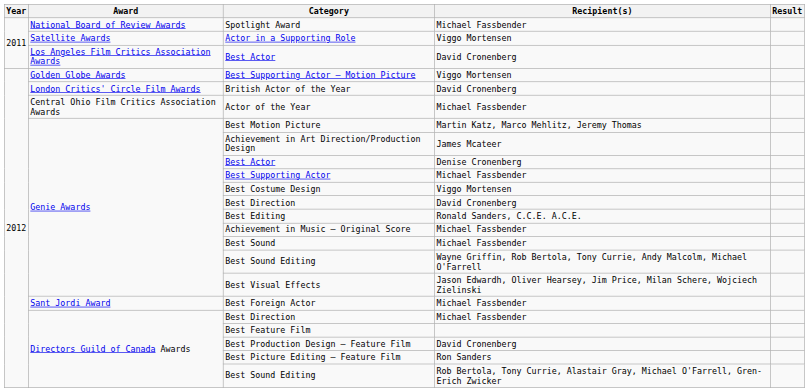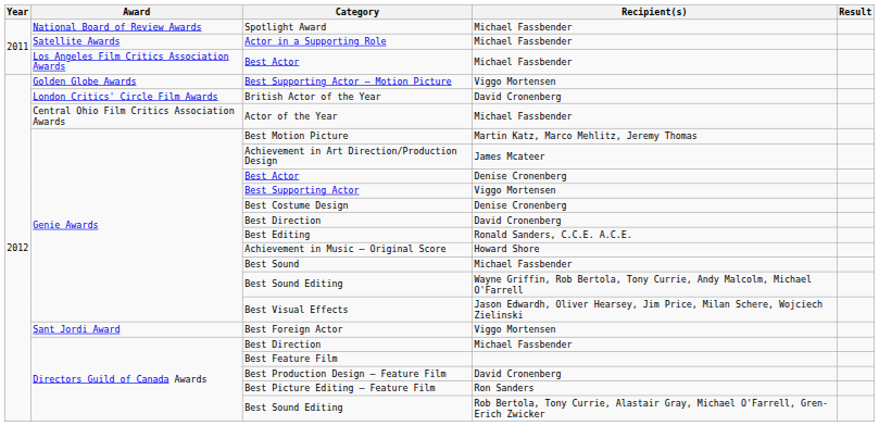 <table class="wikitable">
 <tr>
 <th>Year</th>
 <th>Award</th>
 <th>Category</th>
 <th>Recipient(s)</th>
 <th>Result</th>
 </tr>
 <tr>
 <td rowspan="3">2011</td>
 <td><a href='#'>National Board of Review Awards</a></td>
 <td>Spotlight Award</td>
 <td>Michael Fassbender </td>
 <td></td>
 </tr>
 <tr>
 <td><a href='#'>Satellite Awards</a></td>
 <td><a href='#'>Actor in a Supporting Role</a></td>
-<td>Viggo Mortensen</td>
+<td>Michael Fassbender </td>
 <td></td>
 </tr>
 <tr>
 <td><a href='#'>Los Angeles Film Critics Association Awards</a></td>
 <td><a href='#'>Best Actor</a></td>
-<td>David Cronenberg</td>
+<td>Michael Fassbender </td>
 <td></td>
 </tr>
 <tr>
 <td rowspan="20">2012</td>
 <td><a href='#'>Golden Globe Awards</a></td>
 <td><a href='#'>Best Supporting Actor – Motion Picture</a></td>
 <td>Viggo Mortensen</td>
 <td></td>
 </tr>
 <tr>
 <td><a href='#'>London Critics' Circle Film Awards</a></td>
 <td>British Actor of the Year</td>
 <td>David Cronenberg</td>
 <td></td>
 </tr>
 <tr>
 <td>Central Ohio Film Critics Association Awards</td>
 <td>Actor of the Year</td>
 <td>Michael Fassbender </td>
 <td></td>
 </tr>
 <tr>
 <td rowspan="11"><a href='#'>Genie Awards</a></td>
 <td>Best Motion Picture</td>
 <td>Martin Katz, Marco Mehlitz, Jeremy Thomas</td>
 <td></td>
 </tr>
 <tr>
 <td>Achievement in Art Direction/Production Design</td>
 <td>James Mcateer</td>
 <td></td>
 </tr>
 <tr>
 <td><a href='#'>Best Actor</a></td>
 <td>Denise Cronenberg</td>
 <td></td>
 </tr>
 <tr>
 <td><a href='#'>Best Supporting Actor</a></td>
-<td>Michael Fassbender</td>
+<td>Viggo Mortensen</td>
 <td></td>
 </tr>
 <tr>
 <td>Best Costume Design</td>
-<td>Viggo Mortensen</td>
+<td>Denise Cronenberg</td>
 <td></td>
 </tr>
 <tr>
 <td>Best Direction</td>
 <td>David Cronenberg</td>
 <td></td>
 </tr>
 <tr>
 <td>Best Editing</td>
 <td>Ronald Sanders, C.C.E. A.C.E.</td>
 <td></td>
 </tr>
 <tr>
 <td>Achievement in Music – Original Score</td>
-<td>Michael Fassbender </td>
+<td>Howard Shore</td>
 <td></td>
 </tr>
 <tr>
 <td>Best Sound</td>
 <td>Michael Fassbender </td>
 <td></td>
 </tr>
 <tr>
 <td>Best Sound Editing</td>
 <td>Wayne Griffin, Rob Bertola, Tony Currie, Andy Malcolm, Michael O'Farrell</td>
 <td></td>
 </tr>
 <tr>
 <td>Best Visual Effects</td>
 <td>Jason Edwardh, Oliver Hearsey, Jim Price, Milan Schere, Wojciech Zielinski</td>
 <td></td>
 </tr>
 <tr>
 <td><a href='#'>Sant Jordi Award</a></td>
 <td>Best Foreign Actor</td>
-<td>Michael Fassbender </td>
+<td>Viggo Mortensen</td>
 <td></td>
 </tr>
 <tr>
 <td rowspan="5"><a href='#'>Directors Guild of Canada</a> Awards</td>
 <td>Best Direction</td>
 <td>Michael Fassbender </td>
 <td></td>
 </tr>
 <tr>
 <td>Best Feature Film</td>
 <td></td>
 <td></td>
 </tr>
 <tr>
 <td>Best Production Design – Feature Film</td>
 <td>David Cronenberg</td>
 <td></td>
 </tr>
 <tr>
 <td>Best Picture Editing – Feature Film</td>
 <td>Ron Sanders</td>
 <td></td>
 </tr>
 <tr>
 <td>Best Sound Editing</td>
 <td>Rob Bertola, Tony Currie, Alastair Gray, Michael O'Farrell, Gren-Erich Zwicker</td>
 <td></td>
 </tr>
 </table>
